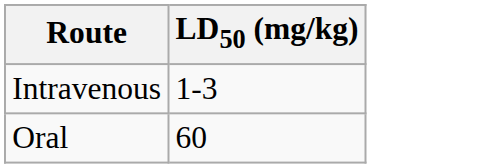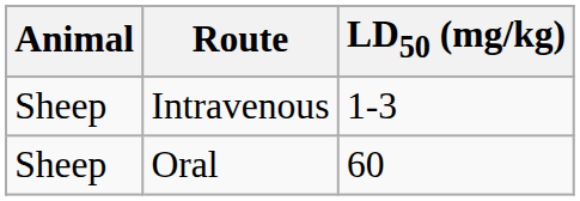 <table class="wikitable">
 <tr>
+<th>Animal</th>
 <th>Route</th>
 <th>LD<sub>50</sub> (mg/kg)</th>
 </tr>
 <tr>
+<td>Sheep</td>
 <td>Intravenous</td>
 <td>1-3</td>
 </tr>
 <tr>
+<td>Sheep</td>
 <td>Oral</td>
 <td>60</td>
 </tr>
 </table>
